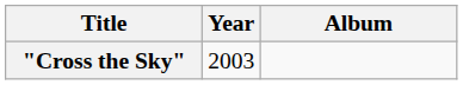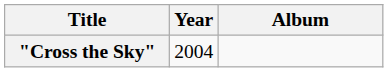 <table class="wikitable plainrowheaders" style="text-align:center;">
 <tr>
 <th scope="col" style="width:8em;">Title</th>
 <th scope="col" style="width:1em;">Year</th>
 <th scope="col" style="width:8em;">Album</th>
 </tr>
 <tr>
 <th scope="row">"Cross the Sky"</th>
-<td>2003</td>
+<td>2004</td>
 <td></td>
 </tr>
 </table>
